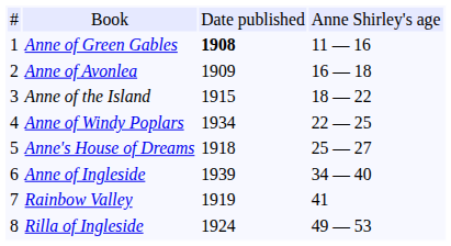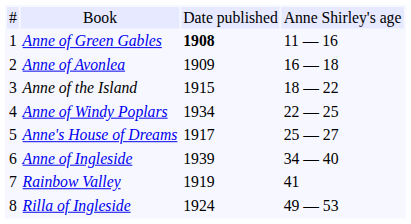 <table style="border:1px; border: thin solid white; background-color:#f7f8ff" cellpadding="2">
 <tr align="center" bgcolor="#e6e9ff">
 <td>#</td>
 <td>Book</td>
 <td>Date published</td>
 <td>Anne Shirley's age</td>
 </tr>
 <tr>
 <td>1</td>
 <td><em><a href='#'>Anne of Green Gables</a></em></td>
 <td><strong>1908</strong></td>
 <td>11 — 16</td>
 </tr>
 <tr>
 <td>2</td>
 <td><em><a href='#'>Anne of Avonlea</a></em></td>
 <td>1909</td>
 <td>16 — 18</td>
 </tr>
 <tr>
 <td>3</td>
 <td><em>Anne of the Island</em></td>
 <td>1915</td>
 <td>18 — 22</td>
 </tr>
 <tr>
 <td>4</td>
 <td><em><a href='#'>Anne of Windy Poplars</a></em></td>
 <td>1934</td>
 <td>22 — 25</td>
 </tr>
 <tr>
 <td>5</td>
 <td><em><a href='#'>Anne's House of Dreams</a></em></td>
-<td>1918</td>
+<td>1917</td>
 <td>25 — 27</td>
 </tr>
 <tr>
 <td>6</td>
 <td><em><a href='#'>Anne of Ingleside</a></em></td>
 <td>1939</td>
 <td>34 — 40</td>
 </tr>
 <tr>
 <td>7</td>
 <td><em><a href='#'>Rainbow Valley</a></em></td>
 <td>1919</td>
 <td>41</td>
 </tr>
 <tr>
 <td>8</td>
 <td><em><a href='#'>Rilla of Ingleside</a></em></td>
 <td>1924</td>
 <td>49 — 53</td>
 </tr>
 </table>
